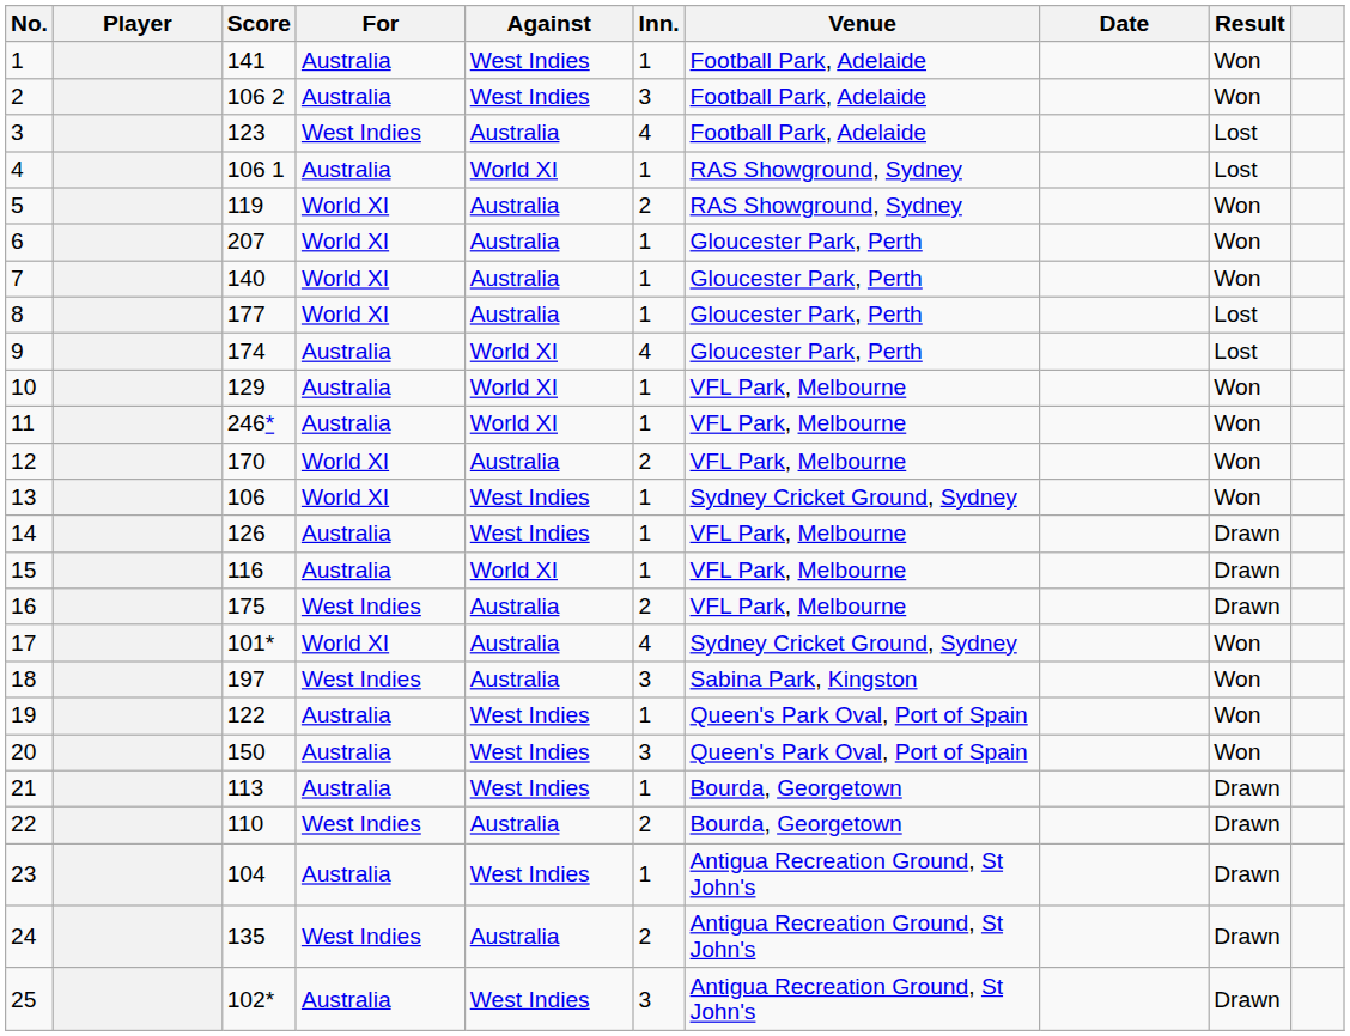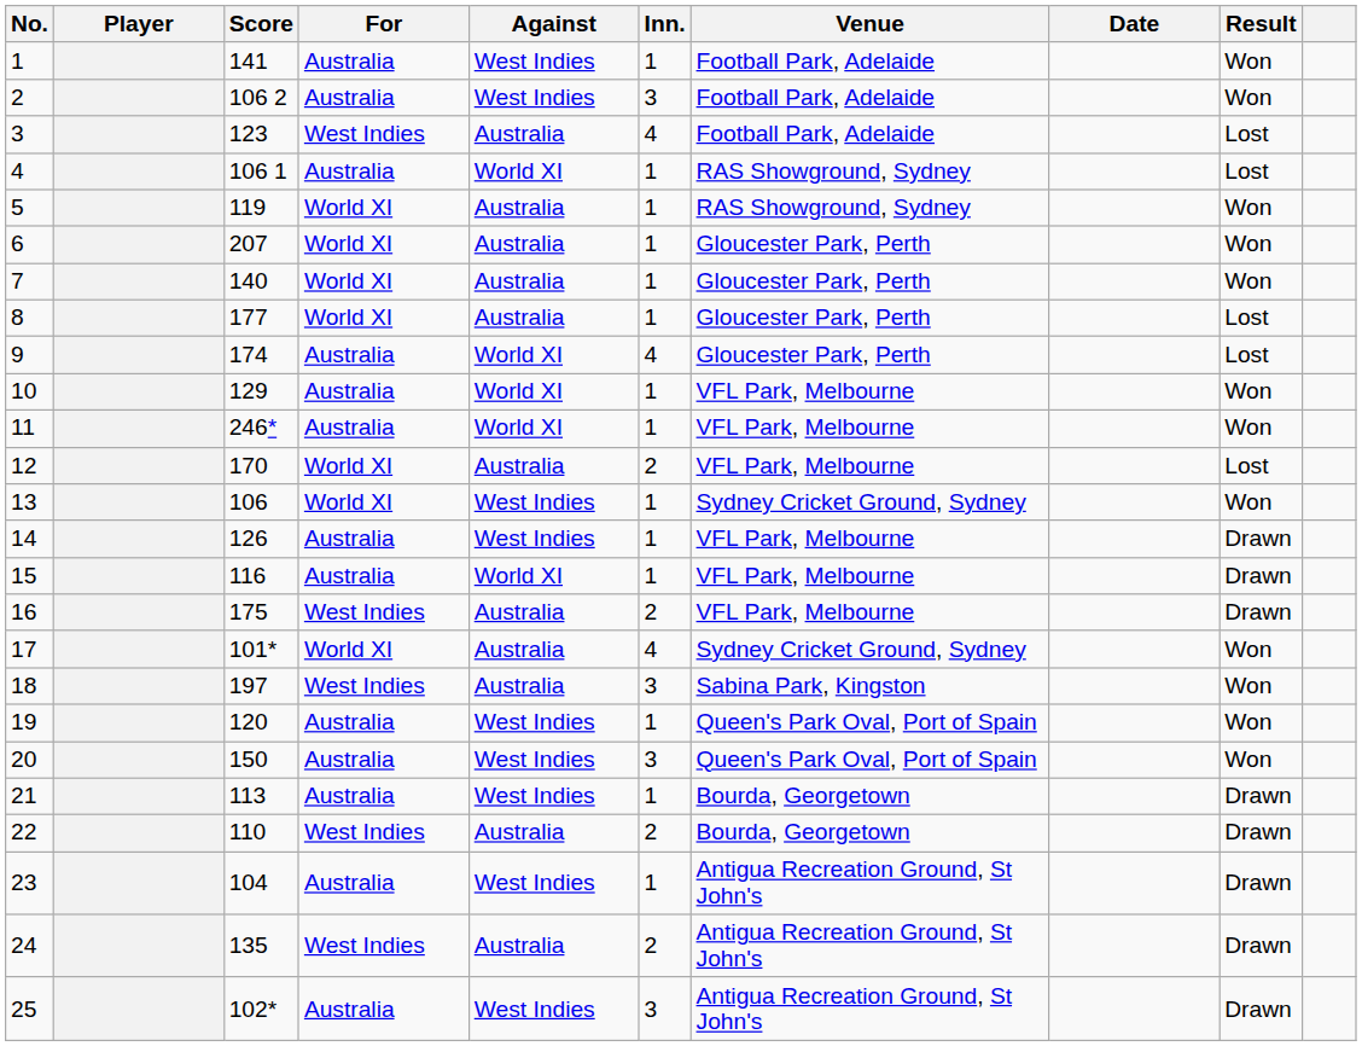 <table class="wikitable plainrowheaders sortable">
 <tr>
 <th scope="col" width="20">No.</th>
 <th scope="col" width="110">Player</th>
 <th scope="col" width="40">Score</th>
 <th scope="col" width="110">For</th>
 <th scope="col" width="110">Against</th>
 <th scope="col" width="20">Inn.</th>
 <th scope="col" width="240">Venue</th>
 <th scope="col" width="110">Date</th>
 <th scope="col" width="50">Result</th>
 <th scope="col" class="unsortable" width="30"></th>
 </tr>
 <tr>
 <td>1</td>
 <th scope="row" align=left></th>
 <td>141</td>
 <td> <a href='#'>Australia</a></td>
 <td> <a href='#'>West Indies</a></td>
 <td>1</td>
 <td><a href='#'>Football Park</a>, <a href='#'>Adelaide</a></td>
 <td></td>
 <td>Won</td>
 <td></td>
 </tr>
 <tr>
 <td>2</td>
 <th scope="row" align=left></th>
 <td>106 <span>2</span></td>
 <td> <a href='#'>Australia</a></td>
 <td> <a href='#'>West Indies</a></td>
 <td>3</td>
 <td><a href='#'>Football Park</a>, <a href='#'>Adelaide</a></td>
 <td></td>
 <td>Won</td>
 <td></td>
 </tr>
 <tr>
 <td>3</td>
 <th scope="row" align=left></th>
 <td>123</td>
 <td> <a href='#'>West Indies</a></td>
 <td> <a href='#'>Australia</a></td>
 <td>4</td>
 <td><a href='#'>Football Park</a>, <a href='#'>Adelaide</a></td>
 <td></td>
 <td>Lost</td>
 <td></td>
 </tr>
 <tr>
 <td>4</td>
 <th scope="row" align=left></th>
 <td>106 <span>1</span></td>
 <td> <a href='#'>Australia</a></td>
 <td> <a href='#'>World XI</a></td>
 <td>1</td>
 <td><a href='#'>RAS Showground</a>, <a href='#'>Sydney</a></td>
 <td></td>
 <td>Lost</td>
 <td></td>
 </tr>
 <tr>
 <td>5</td>
 <th scope="row" align=left></th>
 <td>119</td>
 <td> <a href='#'>World XI</a></td>
 <td> <a href='#'>Australia</a></td>
-<td>2</td>
+<td>1</td>
 <td><a href='#'>RAS Showground</a>, <a href='#'>Sydney</a></td>
 <td></td>
 <td>Won</td>
 <td></td>
 </tr>
 <tr>
 <td>6</td>
 <th scope="row" align=left></th>
 <td>207</td>
 <td> <a href='#'>World XI</a></td>
 <td> <a href='#'>Australia</a></td>
 <td>1</td>
 <td><a href='#'>Gloucester Park</a>, <a href='#'>Perth</a></td>
 <td></td>
 <td>Won</td>
 <td></td>
 </tr>
 <tr>
 <td>7</td>
 <th scope="row" align=left></th>
 <td>140</td>
 <td> <a href='#'>World XI</a></td>
 <td> <a href='#'>Australia</a></td>
 <td>1</td>
 <td><a href='#'>Gloucester Park</a>, <a href='#'>Perth</a></td>
 <td></td>
 <td>Won</td>
 <td></td>
 </tr>
 <tr>
 <td>8</td>
 <th scope="row" align=left></th>
 <td>177</td>
 <td> <a href='#'>World XI</a></td>
 <td> <a href='#'>Australia</a></td>
 <td>1</td>
 <td><a href='#'>Gloucester Park</a>, <a href='#'>Perth</a></td>
 <td></td>
 <td>Lost</td>
 <td></td>
 </tr>
 <tr>
 <td>9</td>
 <th scope="row" align=left></th>
 <td>174</td>
 <td> <a href='#'>Australia</a></td>
 <td> <a href='#'>World XI</a></td>
 <td>4</td>
 <td><a href='#'>Gloucester Park</a>, <a href='#'>Perth</a></td>
 <td></td>
 <td>Lost</td>
 <td></td>
 </tr>
 <tr>
 <td>10</td>
 <th scope="row" align=left></th>
 <td>129</td>
 <td> <a href='#'>Australia</a></td>
 <td> <a href='#'>World XI</a></td>
 <td>1</td>
 <td><a href='#'>VFL Park</a>, <a href='#'>Melbourne</a></td>
 <td></td>
 <td>Won</td>
 <td></td>
 </tr>
 <tr>
 <td>11</td>
 <th scope="row" align=left></th>
 <td>246<a href='#'>*</a></td>
 <td> <a href='#'>Australia</a></td>
 <td> <a href='#'>World XI</a></td>
 <td>1</td>
 <td><a href='#'>VFL Park</a>, <a href='#'>Melbourne</a></td>
 <td></td>
 <td>Won</td>
 <td></td>
 </tr>
 <tr>
 <td>12</td>
 <th scope="row" align=left></th>
 <td>170</td>
 <td> <a href='#'>World XI</a></td>
 <td> <a href='#'>Australia</a></td>
 <td>2</td>
 <td><a href='#'>VFL Park</a>, <a href='#'>Melbourne</a></td>
 <td></td>
-<td>Won</td>
+<td>Lost</td>
 <td></td>
 </tr>
 <tr>
 <td>13</td>
 <th scope="row" align=left></th>
 <td>106</td>
 <td> <a href='#'>World XI</a></td>
 <td> <a href='#'>West Indies</a></td>
 <td>1</td>
 <td><a href='#'>Sydney Cricket Ground</a>, <a href='#'>Sydney</a></td>
 <td></td>
 <td>Won</td>
 <td></td>
 </tr>
 <tr>
 <td>14</td>
 <th scope="row" align=left></th>
 <td>126</td>
 <td> <a href='#'>Australia</a></td>
 <td> <a href='#'>West Indies</a></td>
 <td>1</td>
 <td><a href='#'>VFL Park</a>, <a href='#'>Melbourne</a></td>
 <td></td>
 <td>Drawn</td>
 <td></td>
 </tr>
 <tr>
 <td>15</td>
 <th scope="row" align=left></th>
 <td>116</td>
 <td> <a href='#'>Australia</a></td>
 <td> <a href='#'>World XI</a></td>
 <td>1</td>
 <td><a href='#'>VFL Park</a>, <a href='#'>Melbourne</a></td>
 <td></td>
 <td>Drawn</td>
 <td></td>
 </tr>
 <tr>
 <td>16</td>
 <th scope="row" align=left></th>
 <td>175</td>
 <td> <a href='#'>West Indies</a></td>
 <td> <a href='#'>Australia</a></td>
 <td>2</td>
 <td><a href='#'>VFL Park</a>, <a href='#'>Melbourne</a></td>
 <td></td>
 <td>Drawn</td>
 <td></td>
 </tr>
 <tr>
 <td>17</td>
 <th scope="row" align=left></th>
 <td>101*</td>
 <td> <a href='#'>World XI</a></td>
 <td> <a href='#'>Australia</a></td>
 <td>4</td>
 <td><a href='#'>Sydney Cricket Ground</a>, <a href='#'>Sydney</a></td>
 <td></td>
 <td>Won</td>
 <td></td>
 </tr>
 <tr>
 <td>18</td>
 <th scope="row" align=left></th>
 <td>197</td>
 <td> <a href='#'>West Indies</a></td>
 <td> <a href='#'>Australia</a></td>
 <td>3</td>
 <td><a href='#'>Sabina Park</a>, <a href='#'>Kingston</a></td>
 <td></td>
 <td>Won</td>
 <td></td>
 </tr>
 <tr>
 <td>19</td>
 <th scope="row" align=left></th>
-<td>122</td>
+<td>120</td>
 <td> <a href='#'>Australia</a></td>
 <td> <a href='#'>West Indies</a></td>
 <td>1</td>
 <td><a href='#'>Queen's Park Oval</a>, <a href='#'>Port of Spain</a></td>
 <td></td>
 <td>Won</td>
 <td></td>
 </tr>
 <tr>
 <td>20</td>
 <th scope="row" align=left></th>
 <td>150</td>
 <td> <a href='#'>Australia</a></td>
 <td> <a href='#'>West Indies</a></td>
 <td>3</td>
 <td><a href='#'>Queen's Park Oval</a>, <a href='#'>Port of Spain</a></td>
 <td></td>
 <td>Won</td>
 <td></td>
 </tr>
 <tr>
 <td>21</td>
 <th scope="row" align=left></th>
 <td>113</td>
 <td> <a href='#'>Australia</a></td>
 <td> <a href='#'>West Indies</a></td>
 <td>1</td>
 <td><a href='#'>Bourda</a>, <a href='#'>Georgetown</a></td>
 <td></td>
 <td>Drawn</td>
 <td></td>
 </tr>
 <tr>
 <td>22</td>
 <th scope="row" align=left></th>
 <td>110</td>
 <td> <a href='#'>West Indies</a></td>
 <td> <a href='#'>Australia</a></td>
 <td>2</td>
 <td><a href='#'>Bourda</a>, <a href='#'>Georgetown</a></td>
 <td></td>
 <td>Drawn</td>
 <td></td>
 </tr>
 <tr>
 <td>23</td>
 <th scope="row" align=left></th>
 <td>104</td>
 <td> <a href='#'>Australia</a></td>
 <td> <a href='#'>West Indies</a></td>
 <td>1</td>
 <td><a href='#'>Antigua Recreation Ground</a>, <a href='#'>St John's</a></td>
 <td></td>
 <td>Drawn</td>
 <td></td>
 </tr>
 <tr>
 <td>24</td>
 <th scope="row" align=left></th>
 <td>135</td>
 <td> <a href='#'>West Indies</a></td>
 <td> <a href='#'>Australia</a></td>
 <td>2</td>
 <td><a href='#'>Antigua Recreation Ground</a>, <a href='#'>St John's</a></td>
 <td></td>
 <td>Drawn</td>
 <td></td>
 </tr>
 <tr>
 <td>25</td>
 <th scope="row" align=left></th>
 <td>102*</td>
 <td> <a href='#'>Australia</a></td>
 <td> <a href='#'>West Indies</a></td>
 <td>3</td>
 <td><a href='#'>Antigua Recreation Ground</a>, <a href='#'>St John's</a></td>
 <td></td>
 <td>Drawn</td>
 <td></td>
 </tr>
 </table>
